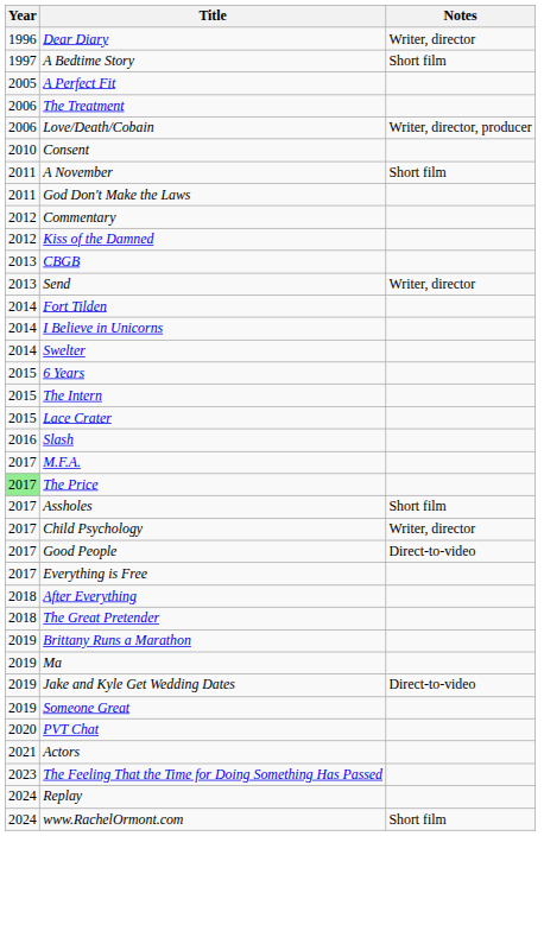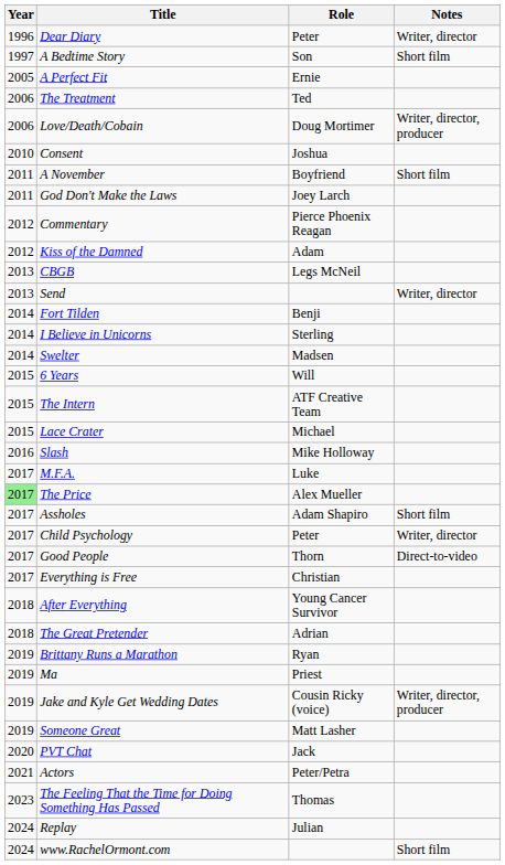 <table class="wikitable sortable">
 <tr>
 <th>Year</th>
 <th>Title</th>
+<th>Role</th>
 <th>Notes</th>
 </tr>
 <tr>
 <td>1996</td>
 <td><em><a href='#'>Dear Diary</a></em></td>
+<td>Peter</td>
 <td>Writer, director</td>
 </tr>
 <tr>
 <td>1997</td>
 <td><em>A Bedtime Story</em></td>
+<td>Son</td>
 <td>Short film</td>
 </tr>
 <tr>
 <td>2005</td>
 <td><em><a href='#'>A Perfect Fit</a></em></td>
+<td>Ernie</td>
 <td></td>
 </tr>
 <tr>
 <td>2006</td>
 <td><em><a href='#'>The Treatment</a></em></td>
+<td>Ted</td>
 <td></td>
 </tr>
 <tr>
 <td>2006</td>
 <td><em>Love/Death/Cobain</em></td>
+<td>Doug Mortimer</td>
 <td>Writer, director, producer</td>
 </tr>
 <tr>
 <td>2010</td>
 <td><em>Consent</em></td>
+<td>Joshua</td>
 <td></td>
 </tr>
 <tr>
 <td>2011</td>
 <td><em>A November</em></td>
+<td>Boyfriend</td>
 <td>Short film</td>
 </tr>
 <tr>
 <td>2011</td>
 <td><em>God Don't Make the Laws</em></td>
+<td>Joey Larch</td>
 <td></td>
 </tr>
 <tr>
 <td>2012</td>
 <td><em>Commentary</em></td>
+<td>Pierce Phoenix Reagan</td>
 <td></td>
 </tr>
 <tr>
 <td>2012</td>
 <td><em><a href='#'>Kiss of the Damned</a></em></td>
+<td>Adam</td>
 <td></td>
 </tr>
 <tr>
 <td>2013</td>
 <td><em><a href='#'>CBGB</a></em></td>
+<td>Legs McNeil</td>
 <td></td>
 </tr>
 <tr>
 <td>2013</td>
 <td><em>Send</em></td>
+<td></td>
 <td>Writer, director</td>
 </tr>
 <tr>
 <td>2014</td>
 <td><em><a href='#'>Fort Tilden</a></em></td>
+<td>Benji</td>
 <td></td>
 </tr>
 <tr>
 <td>2014</td>
 <td><em><a href='#'>I Believe in Unicorns</a></em></td>
+<td>Sterling</td>
 <td></td>
 </tr>
 <tr>
 <td>2014</td>
 <td><em><a href='#'>Swelter</a></em></td>
+<td>Madsen</td>
 <td></td>
 </tr>
 <tr>
 <td>2015</td>
 <td><em><a href='#'>6 Years</a></em></td>
+<td>Will</td>
 <td></td>
 </tr>
 <tr>
 <td>2015</td>
 <td><em><a href='#'>The Intern</a></em></td>
+<td>ATF Creative Team</td>
 <td></td>
 </tr>
 <tr>
 <td>2015</td>
 <td><em><a href='#'>Lace Crater</a></em></td>
+<td>Michael</td>
 <td></td>
 </tr>
 <tr>
 <td>2016</td>
 <td><em><a href='#'>Slash</a></em></td>
+<td>Mike Holloway</td>
 <td></td>
 </tr>
 <tr>
 <td>2017</td>
 <td><em><a href='#'>M.F.A.</a></em></td>
+<td>Luke</td>
 <td></td>
 </tr>
 <tr>
 <td style="background: lightgreen;">2017</td>
 <td><em><a href='#'>The Price</a></em></td>
+<td>Alex Mueller</td>
 <td></td>
 </tr>
 <tr>
 <td>2017</td>
 <td><em>Assholes</em></td>
+<td>Adam Shapiro</td>
 <td>Short film</td>
 </tr>
 <tr>
 <td>2017</td>
 <td><em>Child Psychology</em></td>
+<td>Peter</td>
 <td>Writer, director</td>
 </tr>
 <tr>
 <td>2017</td>
 <td><em>Good People</em></td>
+<td>Thorn</td>
 <td>Direct-to-video</td>
 </tr>
 <tr>
 <td>2017</td>
 <td><em>Everything is Free</em></td>
+<td>Christian</td>
 <td></td>
 </tr>
 <tr>
 <td>2018</td>
 <td><em><a href='#'>After Everything</a></em></td>
+<td>Young Cancer Survivor</td>
 <td></td>
 </tr>
 <tr>
 <td>2018</td>
 <td><em><a href='#'>The Great Pretender</a></em></td>
+<td>Adrian</td>
 <td></td>
 </tr>
 <tr>
 <td>2019</td>
 <td><em><a href='#'>Brittany Runs a Marathon</a></em></td>
+<td>Ryan</td>
 <td></td>
 </tr>
 <tr>
 <td>2019</td>
 <td><em>Ma</em></td>
+<td>Priest</td>
 <td></td>
 </tr>
 <tr>
 <td>2019</td>
 <td><em>Jake and Kyle Get Wedding Dates</em></td>
-<td>Direct-to-video</td>
+<td>Cousin Ricky (voice)</td>
+<td>Writer, director, producer</td>
 </tr>
 <tr>
 <td>2019</td>
 <td><em><a href='#'>Someone Great</a></em></td>
+<td>Matt Lasher</td>
 <td></td>
 </tr>
 <tr>
 <td>2020</td>
 <td><em><a href='#'>PVT Chat</a></em></td>
+<td>Jack</td>
 <td></td>
 </tr>
 <tr>
 <td>2021</td>
 <td><em>Actors</em></td>
+<td>Peter/Petra</td>
 <td></td>
 </tr>
 <tr>
 <td>2023</td>
 <td><em><a href='#'>The Feeling That the Time for Doing Something Has Passed</a></em></td>
+<td>Thomas</td>
 <td></td>
 </tr>
 <tr>
 <td>2024</td>
 <td><em>Replay</em></td>
+<td>Julian</td>
 <td></td>
 </tr>
 <tr>
 <td>2024</td>
 <td><em>www.RachelOrmont.com</em></td>
+<td></td>
 <td>Short film</td>
 </tr>
 </table>
